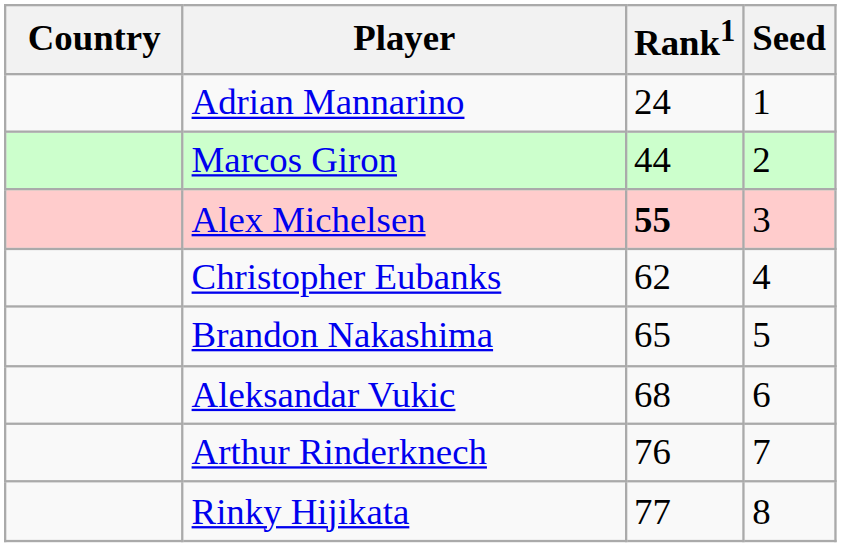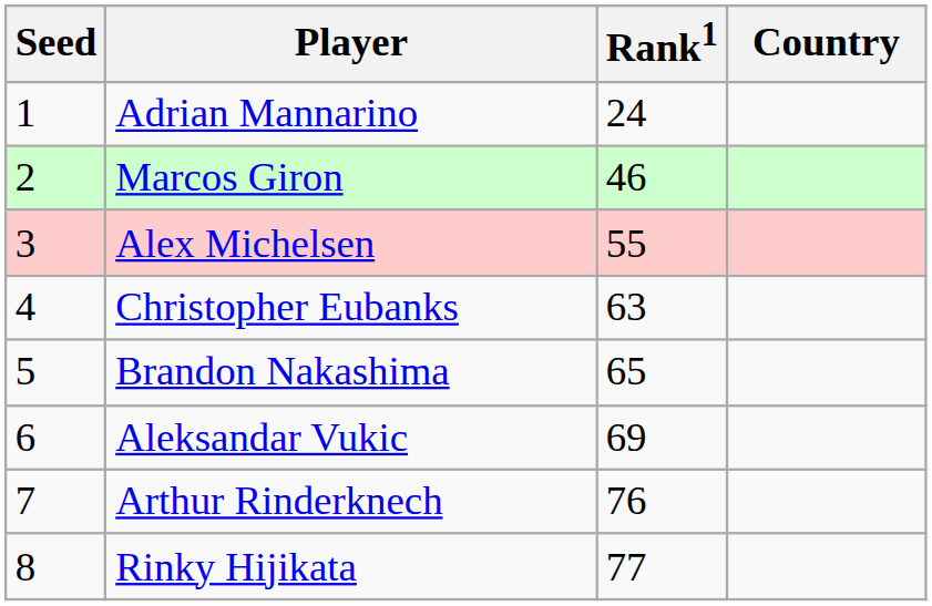 <table class="wikitable" border="1">
 <tr>
-<th width="70">Country</th>
+<th>Seed</th>
 <th width="185">Player</th>
 <th>Rank<sup>1</sup></th>
-<th>Seed</th>
+<th width="70">Country</th>
 </tr>
 <tr>
-<td></td>
+<td>1</td>
 <td><a href='#'>Adrian Mannarino</a></td>
 <td>24</td>
-<td>1</td>
+<td></td>
 </tr>
 <tr bgcolor=#cfc>
+<td>2</td>
+<td><a href='#'>Marcos Giron</a></td>
+<td>46</td>
 <td></td>
-<td><a href='#'>Marcos Giron</a></td>
-<td>44</td>
-<td>2</td>
 </tr>
 <tr bgcolor=#fcc>
+<td>3</td>
+<td><a href='#'>Alex Michelsen</a></td>
+<td>55</td>
 <td></td>
-<td><a href='#'>Alex Michelsen</a></td>
-<td><strong>55</strong></td>
-<td>3</td>
 </tr>
 <tr>
+<td>4</td>
+<td><a href='#'>Christopher Eubanks</a></td>
+<td>63</td>
 <td></td>
-<td><a href='#'>Christopher Eubanks</a></td>
-<td>62</td>
-<td>4</td>
 </tr>
 <tr>
-<td></td>
+<td>5</td>
 <td><a href='#'>Brandon Nakashima</a></td>
 <td>65</td>
-<td>5</td>
+<td></td>
 </tr>
 <tr>
+<td>6</td>
+<td><a href='#'>Aleksandar Vukic</a></td>
+<td>69</td>
 <td></td>
-<td><a href='#'>Aleksandar Vukic</a></td>
-<td>68</td>
-<td>6</td>
 </tr>
 <tr>
-<td></td>
+<td>7</td>
 <td><a href='#'>Arthur Rinderknech</a></td>
 <td>76</td>
-<td>7</td>
+<td></td>
 </tr>
 <tr>
-<td></td>
+<td>8</td>
 <td><a href='#'>Rinky Hijikata</a></td>
 <td>77</td>
-<td>8</td>
+<td></td>
 </tr>
 </table>
